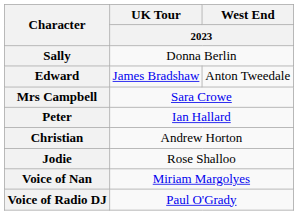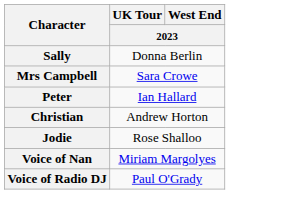 <table class="wikitable">
 <tr>
 <th rowspan="2">Character</th>
 <th>UK Tour</th>
 <th>West End</th>
 </tr>
 <tr>
 <th colspan="2"><small>2023</small></th>
 </tr>
 <tr>
 <th>Sally</th>
 <td colspan="2" align=center>Donna Berlin</td>
-</tr>
-<tr>
-<th>Edward</th>
-<td align="center"><a href='#'>James Bradshaw</a></td>
-<td align="center">Anton Tweedale</td>
 </tr>
 <tr>
 <th>Mrs Campbell</th>
 <td colspan="2" align=center><a href='#'>Sara Crowe</a></td>
 </tr>
 <tr>
 <th>Peter</th>
 <td colspan="2" align=center><a href='#'>Ian Hallard</a></td>
 </tr>
 <tr>
 <th>Christian</th>
 <td colspan="2" align=center>Andrew Horton</td>
 </tr>
 <tr>
 <th>Jodie</th>
 <td colspan="2" align=center>Rose Shalloo</td>
 </tr>
 <tr>
 <th>Voice of Nan</th>
 <td colspan="2" align=center><a href='#'>Miriam Margolyes</a></td>
 </tr>
 <tr>
 <th>Voice of Radio DJ</th>
 <td colspan="2" align=center><a href='#'>Paul O'Grady</a></td>
 </tr>
 </table>
